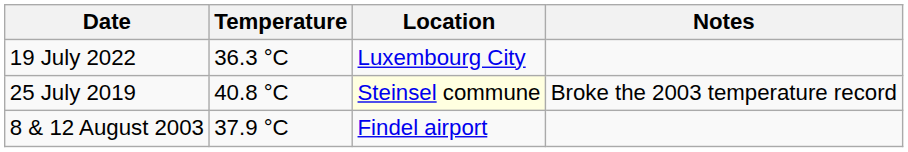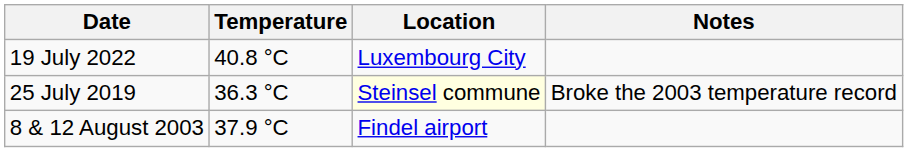 <table class="wikitable">
 <tr>
 <th>Date</th>
 <th>Temperature</th>
 <th>Location</th>
 <th>Notes</th>
 </tr>
 <tr>
 <td>19 July 2022</td>
-<td>36.3 °C</td>
+<td>40.8 °C</td>
 <td><a href='#'>Luxembourg City</a></td>
 <td></td>
 </tr>
 <tr>
 <td>25 July 2019</td>
-<td>40.8 °C</td>
+<td>36.3 °C</td>
 <td style="background: lightyellow;"><a href='#'>Steinsel</a> commune</td>
 <td>Broke the 2003 temperature record</td>
 </tr>
 <tr>
 <td>8 & 12 August 2003</td>
 <td>37.9 °C</td>
 <td><a href='#'>Findel airport</a></td>
 <td></td>
 </tr>
 </table>
